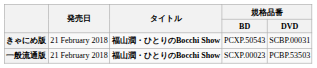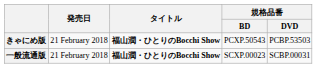 <table class="wikitable" style="font-size:small;">
 <tr>
 <th rowspan="2"></th>
 <th rowspan="2">発売日</th>
 <th rowspan="2">タイトル</th>
 <th colspan="2">規格品番</th>
 </tr>
 <tr>
 <th>BD</th>
 <th>DVD</th>
 </tr>
 <tr>
 <th>きゃにめ版</th>
 <td>21 February 2018</td>
 <td><strong>福山潤・ひとりのBocchi Show</strong></td>
 <td>PCXP.50543</td>
-<td>SCBP.00031</td>
+<td>PCBP.53503</td>
 </tr>
 <tr>
 <th>一般流通版</th>
 <td>21 February 2018</td>
 <td><strong>福山潤・ひとりのBocchi Show </strong></td>
 <td>SCXP.00023</td>
-<td>PCBP.53503</td>
+<td>SCBP.00031</td>
 </tr>
 </table>
